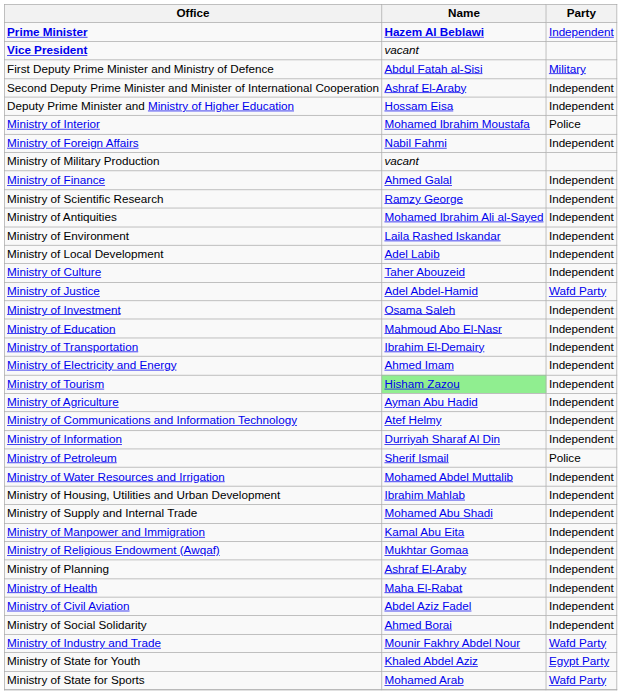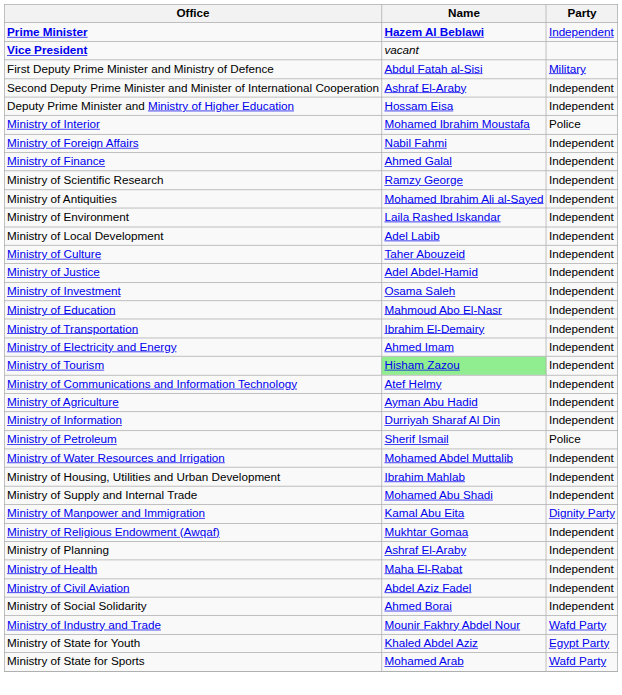 <table class="wikitable">
 <tr>
 <th>Office</th>
 <th>Name</th>
 <th>Party</th>
 </tr>
 <tr>
 <td><strong><a href='#'>Prime Minister</a></strong></td>
 <td><strong><a href='#'>Hazem Al Beblawi</a></strong></td>
 <td><a href='#'>Independent</a></td>
 </tr>
 <tr>
 <td><strong><a href='#'>Vice President</a></strong></td>
 <td><em>vacant</em></td>
 <td></td>
 </tr>
 <tr>
 <td First Deputy Prime Minister of Egypt>First Deputy Prime Minister and Ministry of Defence</td>
 <td><a href='#'>Abdul Fatah al-Sisi</a></td>
 <td><a href='#'>Military</a></td>
 </tr>
 <tr>
 <td Deputy Prime Minister of Egypt>Second Deputy Prime Minister and Minister of International Cooperation</td>
 <td><a href='#'>Ashraf El-Araby</a></td>
 <td>Independent</td>
 </tr>
 <tr>
 <td>Deputy Prime Minister and <a href='#'>Ministry of Higher Education</a></td>
 <td><a href='#'>Hossam Eisa</a></td>
 <td>Independent</td>
 </tr>
 <tr>
 <td><a href='#'>Ministry of Interior</a></td>
 <td><a href='#'>Mohamed Ibrahim Moustafa</a></td>
 <td>Police</td>
 </tr>
 <tr>
 <td><a href='#'>Ministry of Foreign Affairs</a></td>
 <td><a href='#'>Nabil Fahmi</a></td>
 <td>Independent</td>
 </tr>
 <tr>
-<td>Ministry of Military Production</td>
-<td><em>vacant</em></td>
-<td></td>
-</tr>
-<tr>
 <td><a href='#'>Ministry of Finance</a></td>
 <td><a href='#'>Ahmed Galal</a></td>
 <td>Independent</td>
 </tr>
 <tr>
 <td>Ministry of Scientific Research</td>
 <td><a href='#'>Ramzy George</a></td>
 <td>Independent</td>
 </tr>
 <tr>
 <td>Ministry of Antiquities</td>
 <td><a href='#'>Mohamed Ibrahim Ali al-Sayed</a></td>
 <td>Independent</td>
 </tr>
 <tr>
 <td>Ministry of Environment</td>
 <td><a href='#'>Laila Rashed Iskandar</a></td>
 <td>Independent</td>
 </tr>
 <tr>
 <td>Ministry of Local Development</td>
 <td><a href='#'>Adel Labib</a></td>
 <td>Independent</td>
 </tr>
 <tr>
 <td><a href='#'>Ministry of Culture</a></td>
 <td><a href='#'>Taher Abouzeid</a></td>
 <td>Independent</td>
 </tr>
 <tr>
 <td><a href='#'>Ministry of Justice</a></td>
 <td><a href='#'>Adel Abdel-Hamid</a></td>
-<td><a href='#'>Wafd Party</a></td>
+<td>Independent</td>
 </tr>
 <tr>
 <td><a href='#'>Ministry of Investment</a></td>
 <td><a href='#'>Osama Saleh</a></td>
 <td>Independent</td>
 </tr>
 <tr>
 <td><a href='#'>Ministry of Education</a></td>
 <td><a href='#'>Mahmoud Abo El-Nasr</a></td>
 <td>Independent</td>
 </tr>
 <tr>
 <td><a href='#'>Ministry of Transportation</a></td>
 <td><a href='#'>Ibrahim El-Demairy</a></td>
 <td>Independent</td>
 </tr>
 <tr>
 <td><a href='#'>Ministry of Electricity and Energy</a></td>
 <td><a href='#'>Ahmed Imam</a></td>
 <td>Independent</td>
 </tr>
 <tr>
 <td><a href='#'>Ministry of Tourism</a></td>
 <td style="background: lightgreen;"><a href='#'>Hisham Zazou</a></td>
 <td>Independent</td>
 </tr>
 <tr>
-<td><a href='#'>Ministry of Agriculture</a></td>
-<td><a href='#'>Ayman Abu Hadid</a></td>
+<td><a href='#'>Ministry of Communications and Information Technology</a></td>
+<td><a href='#'>Atef Helmy</a></td>
 <td>Independent</td>
 </tr>
 <tr>
-<td><a href='#'>Ministry of Communications and Information Technology</a></td>
-<td><a href='#'>Atef Helmy</a></td>
+<td><a href='#'>Ministry of Agriculture</a></td>
+<td><a href='#'>Ayman Abu Hadid</a></td>
 <td>Independent</td>
 </tr>
 <tr>
 <td><a href='#'>Ministry of Information</a></td>
 <td><a href='#'>Durriyah Sharaf Al Din</a></td>
 <td>Independent</td>
 </tr>
 <tr>
 <td><a href='#'>Ministry of Petroleum</a></td>
 <td><a href='#'>Sherif Ismail</a></td>
 <td>Police</td>
 </tr>
 <tr>
 <td><a href='#'>Ministry of Water Resources and Irrigation</a></td>
 <td><a href='#'>Mohamed Abdel Muttalib</a></td>
 <td>Independent</td>
 </tr>
 <tr>
 <td>Ministry of Housing, Utilities and Urban Development</td>
 <td><a href='#'>Ibrahim Mahlab</a></td>
 <td>Independent</td>
 </tr>
 <tr>
 <td>Ministry of Supply and Internal Trade</td>
 <td><a href='#'>Mohamed Abu Shadi</a></td>
 <td>Independent</td>
 </tr>
 <tr>
 <td><a href='#'>Ministry of Manpower and Immigration</a></td>
 <td><a href='#'>Kamal Abu Eita</a></td>
-<td>Independent</td>
+<td><a href='#'>Dignity Party</a></td>
 </tr>
 <tr>
 <td><a href='#'>Ministry of Religious Endowment (Awqaf)</a></td>
 <td><a href='#'>Mukhtar Gomaa</a></td>
 <td>Independent</td>
 </tr>
 <tr>
 <td>Ministry of Planning</td>
 <td><a href='#'>Ashraf El-Araby</a></td>
 <td>Independent</td>
 </tr>
 <tr>
 <td><a href='#'>Ministry of Health</a></td>
 <td><a href='#'>Maha El-Rabat</a></td>
 <td>Independent</td>
 </tr>
 <tr>
 <td><a href='#'>Ministry of Civil Aviation</a></td>
 <td><a href='#'>Abdel Aziz Fadel</a></td>
 <td>Independent</td>
 </tr>
 <tr>
 <td>Ministry of Social Solidarity</td>
 <td><a href='#'>Ahmed Borai</a></td>
 <td>Independent</td>
 </tr>
 <tr>
 <td><a href='#'>Ministry of Industry and Trade</a></td>
 <td><a href='#'>Mounir Fakhry Abdel Nour</a></td>
 <td><a href='#'>Wafd Party</a></td>
 </tr>
 <tr>
 <td>Ministry of State for Youth</td>
 <td><a href='#'>Khaled Abdel Aziz</a></td>
 <td><a href='#'>Egypt Party</a></td>
 </tr>
 <tr>
 <td>Ministry of State for Sports</td>
 <td><a href='#'>Mohamed Arab</a></td>
 <td><a href='#'>Wafd Party</a></td>
 </tr>
 <tr>
 </tr>
 </table>
